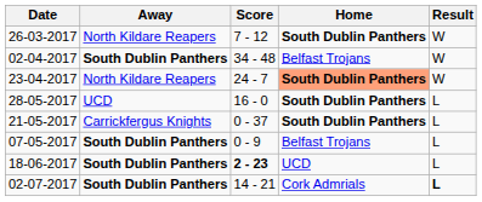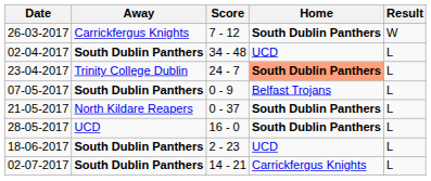 <table class="wikitable">
 <tr>
 <th>Date</th>
 <th>Away</th>
 <th>Score</th>
 <th>Home</th>
 <th>Result</th>
 </tr>
 <tr>
 <td>26-03-2017</td>
-<td><a href='#'>North Kildare Reapers</a></td>
+<td><a href='#'>Carrickfergus Knights</a></td>
 <td>7 - 12</td>
 <td><strong>South Dublin Panthers</strong></td>
 <td>W</td>
 </tr>
 <tr>
 <td>02-04-2017</td>
 <td><strong>South Dublin Panthers</strong></td>
 <td>34 - 48</td>
-<td><a href='#'>Belfast Trojans</a></td>
-<td>W</td>
+<td><a href='#'>UCD</a></td>
+<td>L</td>
 </tr>
 <tr>
 <td>23-04-2017</td>
-<td><a href='#'>North Kildare Reapers</a></td>
+<td><a href='#'>Trinity College Dublin</a></td>
 <td>24 - 7</td>
 <td style="background: lightsalmon;"><strong>South Dublin Panthers</strong></td>
-<td>W</td>
-</tr>
-<tr>
-<td>28-05-2017</td>
-<td><a href='#'>UCD</a></td>
-<td>16 - 0</td>
-<td><strong>South Dublin Panthers</strong></td>
-<td>L</td>
-</tr>
-<tr>
-<td>21-05-2017</td>
-<td><a href='#'>Carrickfergus Knights</a></td>
-<td>0 - 37</td>
-<td><strong>South Dublin Panthers</strong></td>
 <td>L</td>
 </tr>
 <tr>
 <td>07-05-2017</td>
 <td><strong>South Dublin Panthers</strong></td>
 <td>0 - 9</td>
 <td><a href='#'>Belfast Trojans</a></td>
 <td>L</td>
 </tr>
 <tr>
+<td>21-05-2017</td>
+<td><a href='#'>North Kildare Reapers</a></td>
+<td>0 - 37</td>
+<td><strong>South Dublin Panthers</strong></td>
+<td>L</td>
+</tr>
+<tr>
+<td>28-05-2017</td>
+<td><a href='#'>UCD</a></td>
+<td>16 - 0</td>
+<td><strong>South Dublin Panthers</strong></td>
+<td>L</td>
+</tr>
+<tr>
 <td>18-06-2017</td>
 <td><strong>South Dublin Panthers</strong></td>
-<td><strong>2 - 23</strong></td>
+<td>2 - 23</td>
 <td><a href='#'>UCD</a></td>
 <td>L</td>
 </tr>
 <tr>
 <td>02-07-2017</td>
 <td><strong>South Dublin Panthers</strong></td>
 <td>14 - 21</td>
-<td><a href='#'>Cork Admrials</a></td>
-<td><strong>L</strong></td>
+<td><a href='#'>Carrickfergus Knights</a></td>
+<td>L</td>
 </tr>
 </table>
